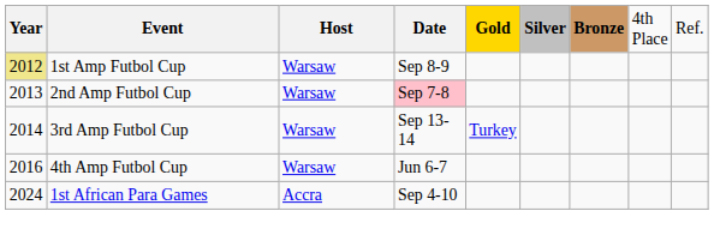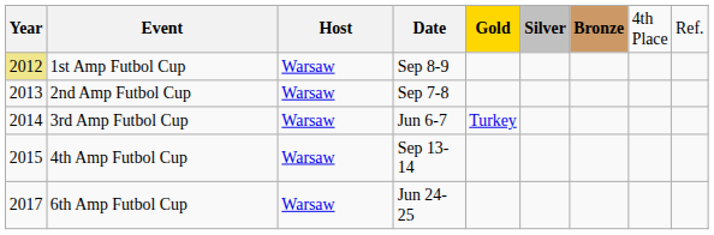 <table class="wikitable" style="font-size:90%">
 <tr>
 <th width=5>Year</th>
 <th width=280>Event</th>
 <th width=120>Host</th>
 <th width=70>Date</th>
 <td bgcolor=gold align=center><strong>Gold</strong></td>
 <td bgcolor=silver align=center><strong>Silver</strong></td>
 <td bgcolor=cc9966 align=center><strong>Bronze</strong></td>
 <td>4th Place</td>
 <td>Ref.</td>
 </tr>
 <tr>
 <td style="background: khaki;">2012</td>
 <td>1st Amp Futbol Cup</td>
 <td> <a href='#'>Warsaw</a></td>
 <td>Sep 8-9</td>
 <td></td>
 <td></td>
 <td></td>
 <td></td>
 <td></td>
 </tr>
 <tr>
 <td>2013</td>
 <td>2nd Amp Futbol Cup</td>
 <td> <a href='#'>Warsaw</a></td>
-<td style="background: pink;">Sep 7-8</td>
+<td>Sep 7-8</td>
 <td></td>
 <td></td>
 <td></td>
 <td></td>
 <td></td>
 </tr>
 <tr>
 <td>2014</td>
 <td>3rd Amp Futbol Cup</td>
 <td> <a href='#'>Warsaw</a></td>
-<td>Sep 13-14</td>
+<td>Jun 6-7</td>
 <td> <a href='#'>Turkey</a></td>
 <td></td>
 <td></td>
 <td></td>
 <td></td>
 </tr>
 <tr>
-<td>2016</td>
+<td>2015</td>
 <td>4th Amp Futbol Cup</td>
 <td> <a href='#'>Warsaw</a></td>
-<td>Jun 6-7</td>
+<td>Sep 13-14</td>
 <td></td>
 <td></td>
 <td></td>
 <td></td>
 <td></td>
 </tr>
 <tr>
-<td>2024</td>
-<td><a href='#'>1st African Para Games</a></td>
-<td> <a href='#'>Accra</a></td>
-<td>Sep 4-10</td>
+<td>2017</td>
+<td>6th Amp Futbol Cup</td>
+<td> <a href='#'>Warsaw</a></td>
+<td>Jun 24-25</td>
 <td></td>
 <td></td>
 <td></td>
 <td></td>
 <td></td>
 </tr>
 </table>
